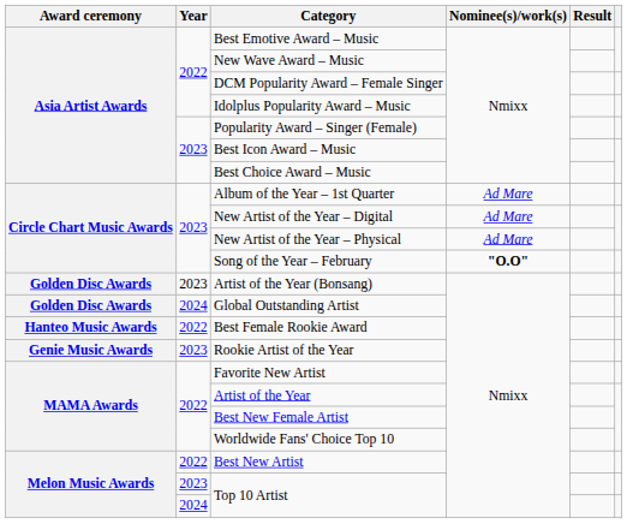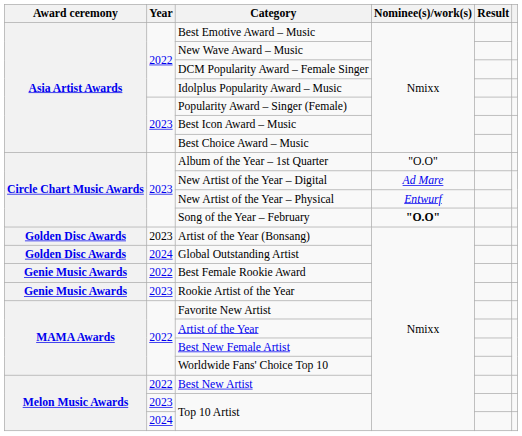 <table class="wikitable plainrowheaders sortable" style="text-align:center">
 <tr>
 <th scope="col">Award ceremony</th>
 <th scope="col">Year</th>
 <th scope="col">Category </th>
 <th scope="col">Nominee(s)/work(s)</th>
 <th scope="col">Result</th>
 <th scope="col" class="unsortable"></th>
 </tr>
 <tr>
 <th scope="row" rowspan="7"><a href='#'>Asia Artist Awards</a></th>
 <td rowspan="4"><a href='#'>2022</a></td>
 <td style="text-align:left">Best Emotive Award – Music</td>
 <td rowspan="7">Nmixx</td>
 <td></td>
 <td rowspan="2"></td>
 </tr>
 <tr>
 <td style="text-align:left">New Wave Award – Music</td>
 <td></td>
 </tr>
 <tr>
 <td style="text-align:left">DCM Popularity Award – Female Singer</td>
 <td></td>
 <td></td>
 </tr>
 <tr>
 <td style="text-align:left">Idolplus Popularity Award – Music</td>
 <td></td>
 <td></td>
 </tr>
 <tr>
 <td rowspan="3"><a href='#'>2023</a></td>
 <td style="text-align:left">Popularity Award – Singer (Female)</td>
 <td></td>
 <td></td>
 </tr>
 <tr>
 <td style="text-align:left">Best Icon Award – Music</td>
 <td></td>
 <td rowspan="2"></td>
 </tr>
 <tr>
 <td style="text-align:left">Best Choice Award – Music</td>
 <td></td>
 </tr>
 <tr>
 <th scope="row" rowspan="4"><a href='#'>Circle Chart Music Awards</a></th>
 <td rowspan="4"><a href='#'>2023</a></td>
 <td style="text-align:left">Album of the Year – 1st Quarter</td>
-<td><em><a href='#'>Ad Mare</a></em></td>
+<td>"O.O"</td>
 <td></td>
 <td></td>
 </tr>
 <tr>
 <td style="text-align:left">New Artist of the Year – Digital</td>
 <td><em><a href='#'>Ad Mare</a></em></td>
 <td></td>
 <td rowspan="2"></td>
 </tr>
 <tr>
 <td style="text-align:left">New Artist of the Year – Physical</td>
-<td><em><a href='#'>Ad Mare</a></em></td>
+<td><em><a href='#'>Entwurf</a></em></td>
 <td></td>
 </tr>
 <tr>
 <td style="text-align:left">Song of the Year – February</td>
 <td><strong>"O.O"</strong></td>
 <td></td>
 <td></td>
 </tr>
 <tr>
 <th scope="row"><a href='#'>Golden Disc Awards</a></th>
 <td>2023</td>
 <td style="text-align:left">Artist of the Year (Bonsang)</td>
 <td rowspan="11">Nmixx</td>
 <td></td>
 <td></td>
 </tr>
 <tr>
 <th scope="row"><a href='#'>Golden Disc Awards</a></th>
 <td><a href='#'>2024</a></td>
 <td style="text-align:left">Global Outstanding Artist</td>
 <td></td>
 <td></td>
 </tr>
 <tr>
-<th scope="row"><a href='#'>Hanteo Music Awards</a></th>
+<th scope="row"><a href='#'>Genie Music Awards</a></th>
 <td><a href='#'>2022</a></td>
 <td style="text-align:left">Best Female Rookie Award</td>
 <td></td>
 <td></td>
 </tr>
 <tr>
 <th scope="row"><a href='#'>Genie Music Awards</a></th>
 <td><a href='#'>2023</a></td>
 <td style="text-align:left">Rookie Artist of the Year</td>
 <td></td>
 <td></td>
 </tr>
 <tr>
 <th scope="row" rowspan="4"><a href='#'>MAMA Awards</a></th>
 <td rowspan="4"><a href='#'>2022</a></td>
 <td style="text-align:left">Favorite New Artist</td>
 <td></td>
 <td></td>
 </tr>
 <tr>
 <td style="text-align:left"><a href='#'>Artist of the Year</a></td>
 <td></td>
 <td rowspan="3"></td>
 </tr>
 <tr>
 <td style="text-align:left"><a href='#'>Best New Female Artist</a></td>
 <td></td>
 </tr>
 <tr>
 <td style="text-align:left">Worldwide Fans' Choice Top 10</td>
 <td></td>
 </tr>
 <tr>
 <th scope="row" rowspan="3"><a href='#'>Melon Music Awards</a></th>
 <td><a href='#'>2022</a></td>
 <td style="text-align:left"><a href='#'>Best New Artist</a></td>
 <td></td>
 <td></td>
 </tr>
 <tr>
 <td><a href='#'>2023</a></td>
 <td rowspan="2" style="text-align:left">Top 10 Artist</td>
 <td></td>
 <td></td>
 </tr>
 <tr>
 <td><a href='#'>2024</a></td>
 <td></td>
 <td></td>
 </tr>
 </table>
